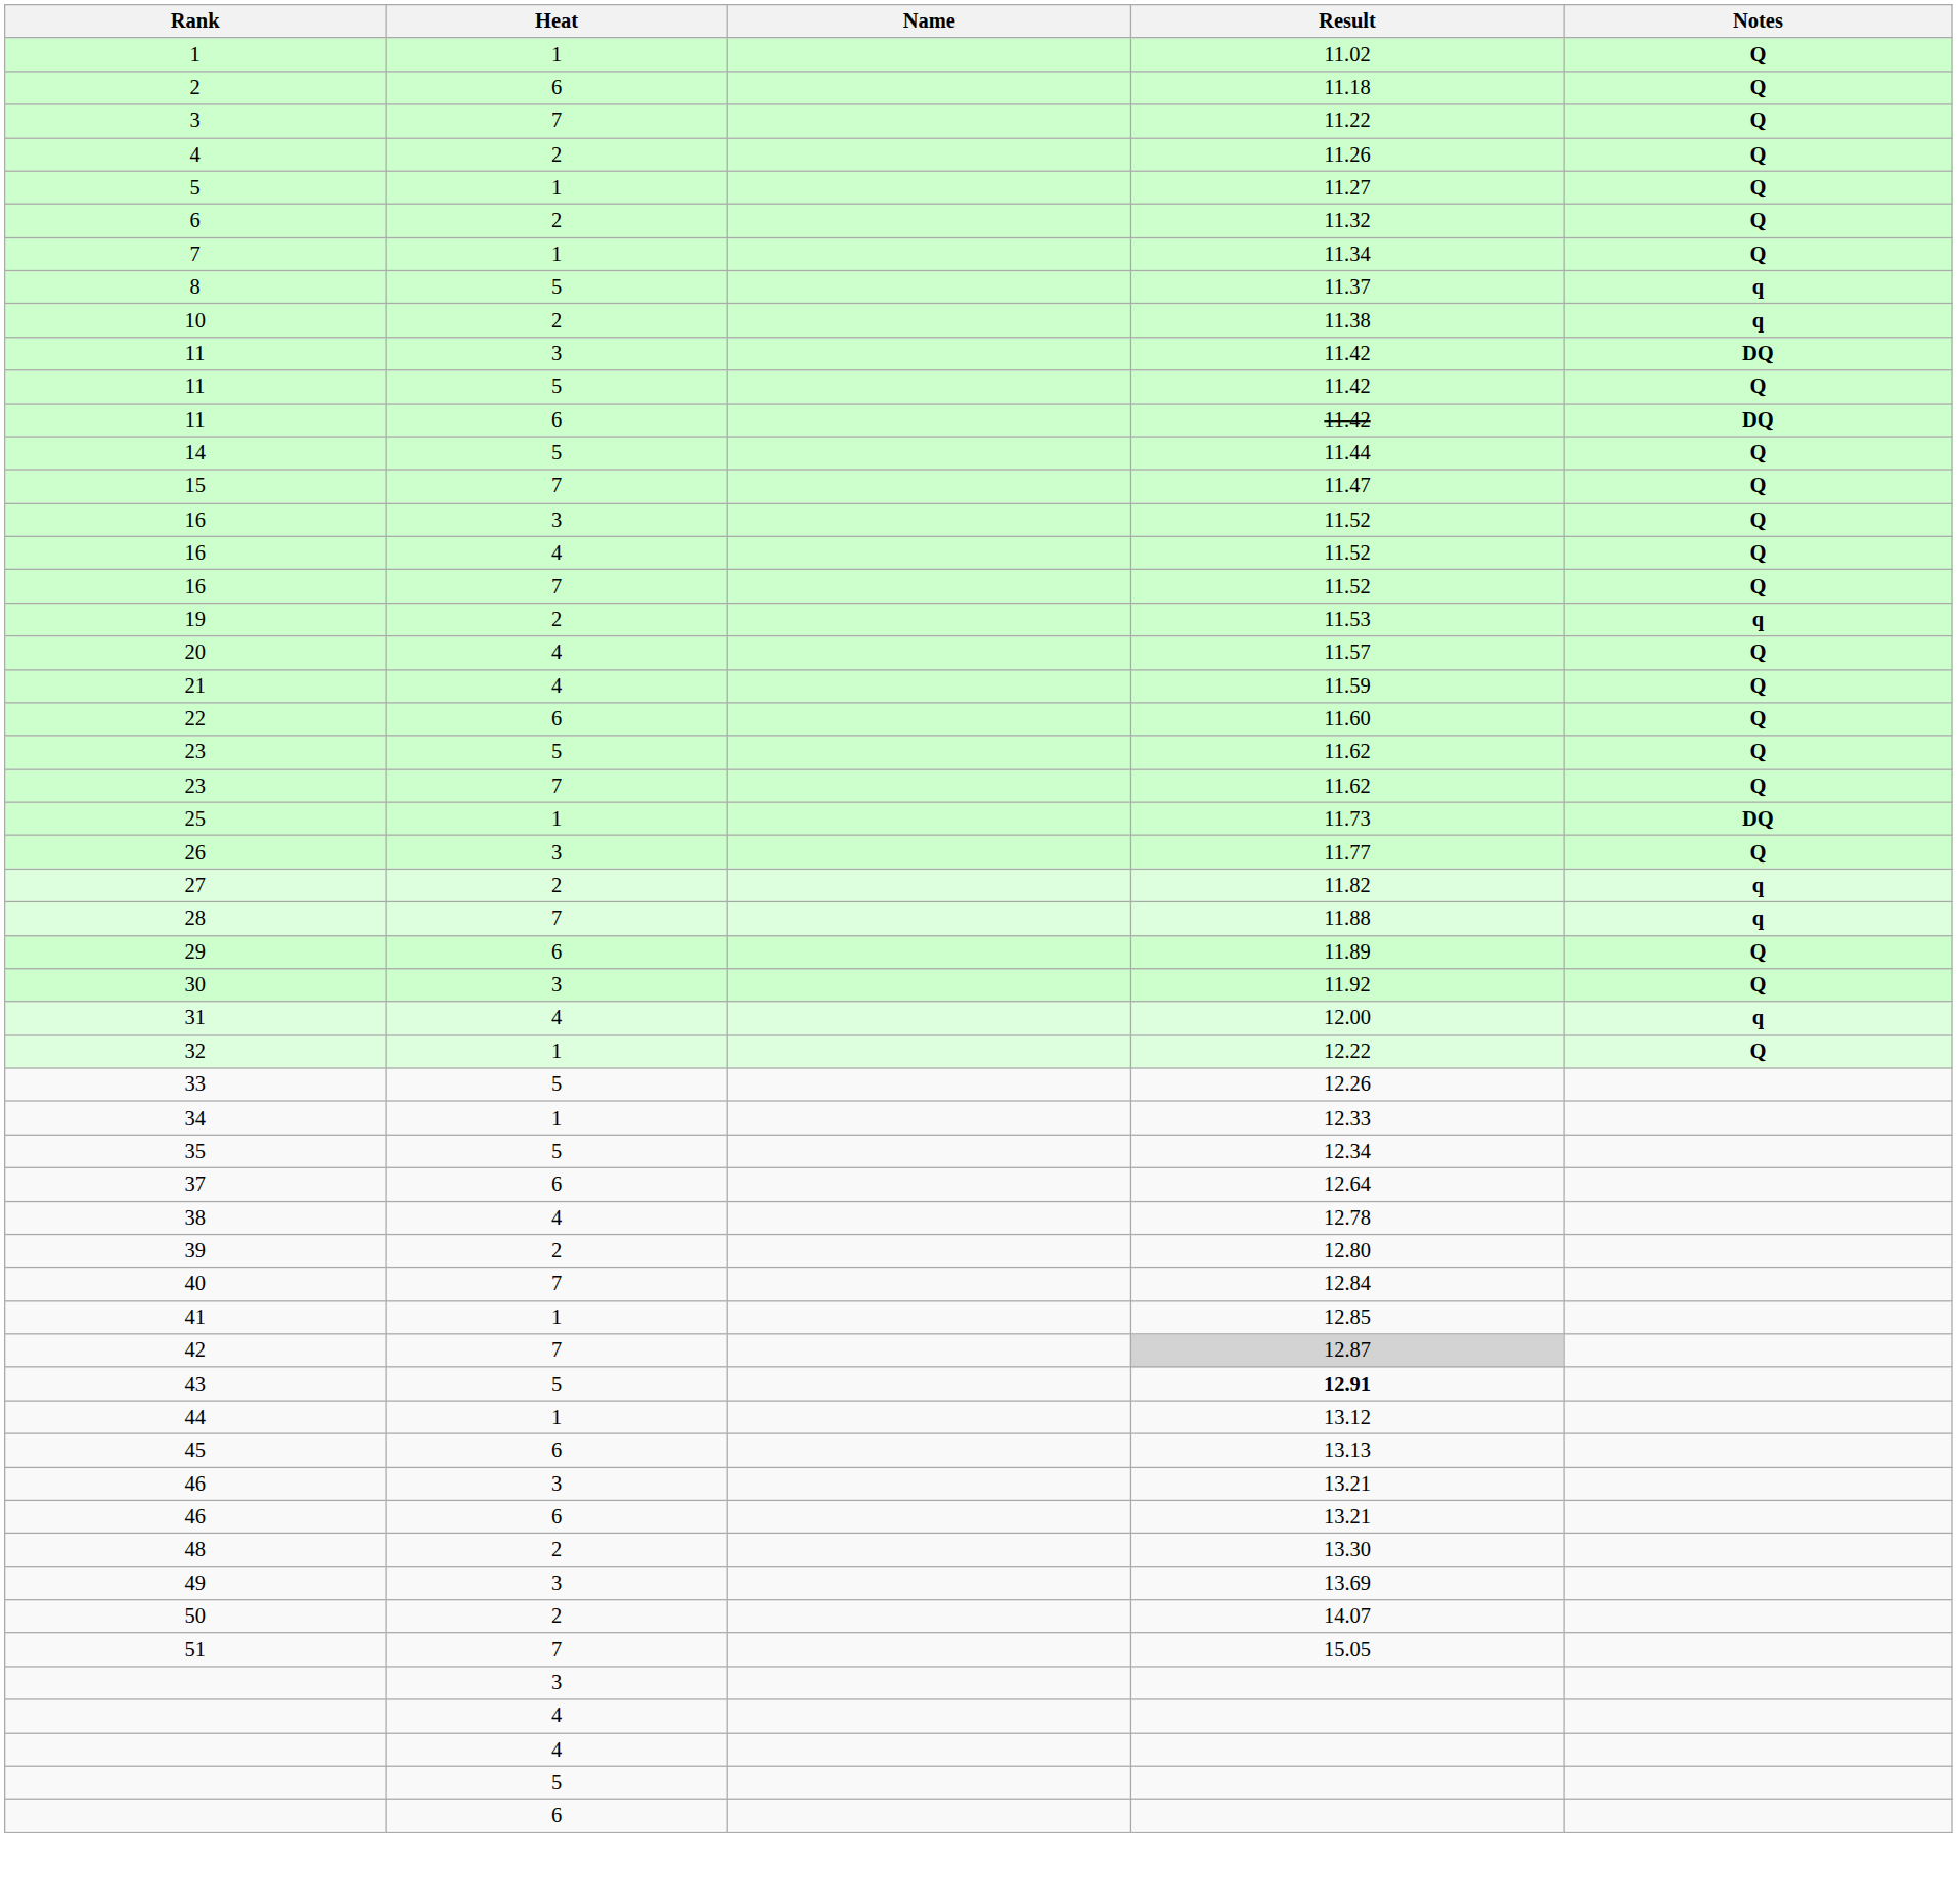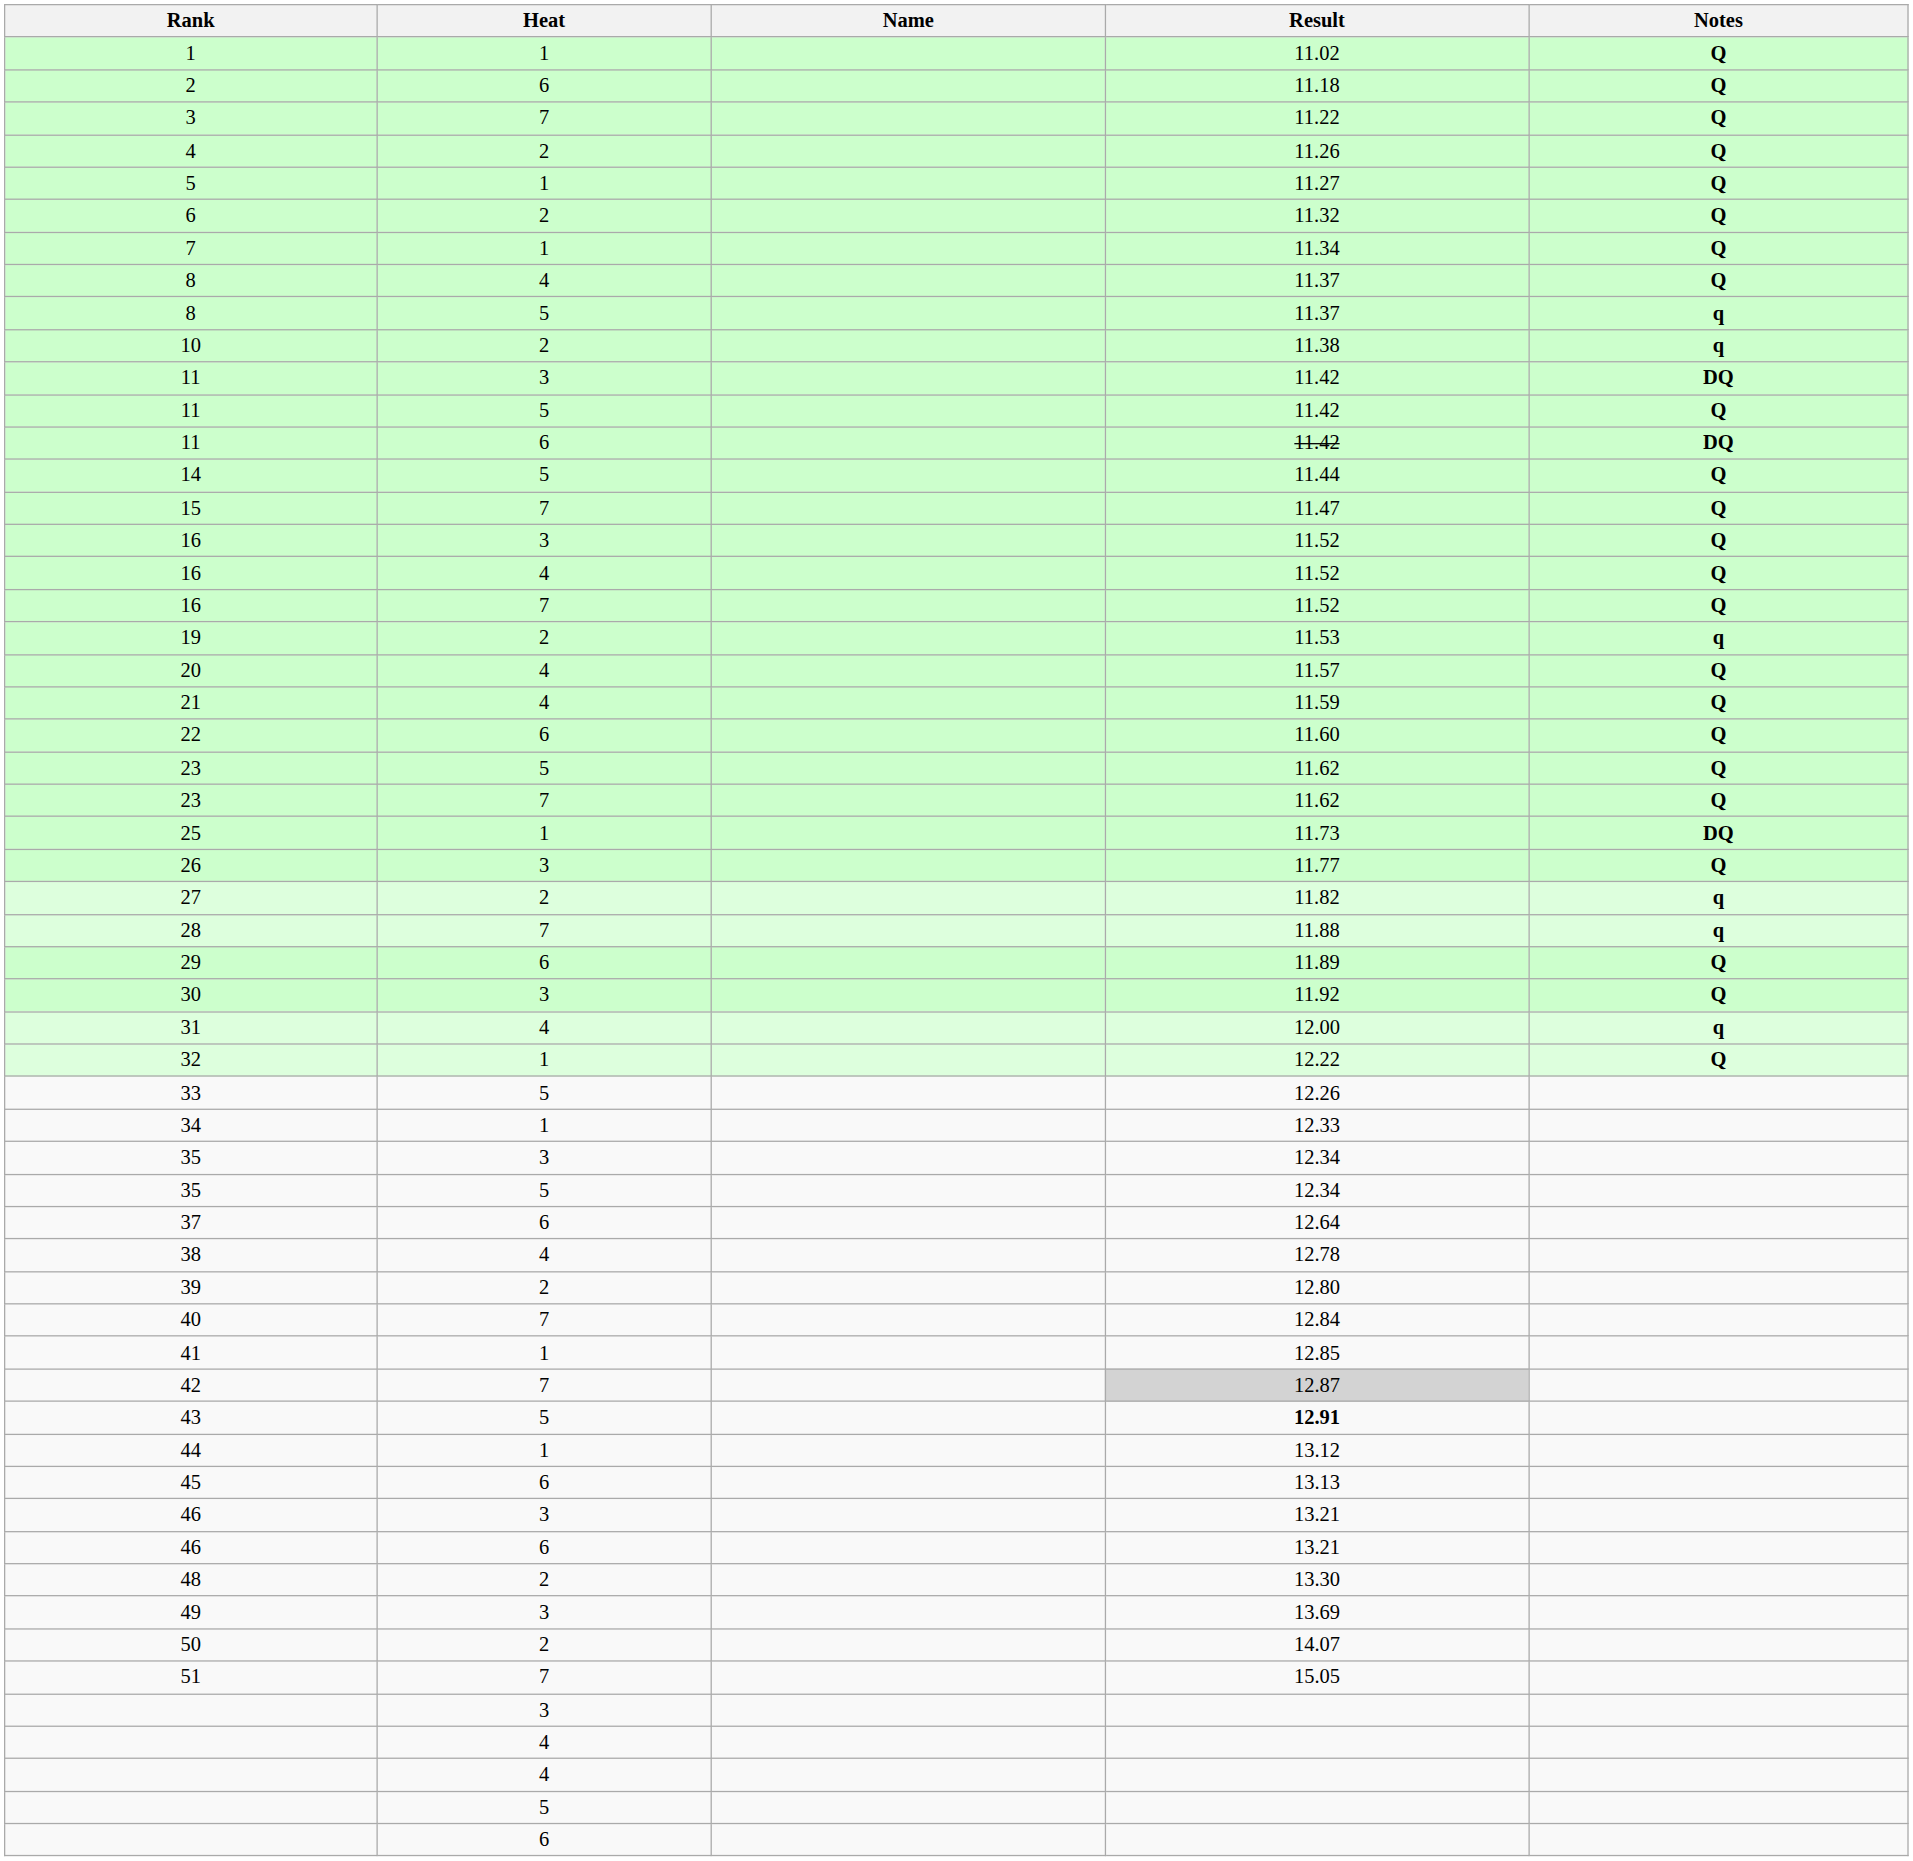 <table class="sortable wikitable" width=75%>
 <tr>
 <th>Rank</th>
 <th>Heat</th>
 <th>Name</th>
 <th>Result</th>
 <th>Notes</th>
 </tr>
 <tr style="background:#ccffcc;" align="center">
 <td>1</td>
 <td>1</td>
 <td align="left"></td>
 <td>11.02</td>
 <td><strong>Q</strong></td>
 </tr>
 <tr style="background:#ccffcc;" align="center">
 <td>2</td>
 <td>6</td>
 <td align="left"></td>
 <td>11.18</td>
 <td><strong>Q</strong></td>
 </tr>
 <tr style="background:#ccffcc;" align="center">
 <td>3</td>
 <td>7</td>
 <td align="left"></td>
 <td>11.22</td>
 <td><strong>Q</strong></td>
 </tr>
 <tr style="background:#ccffcc;" align="center">
 <td>4</td>
 <td>2</td>
 <td align="left"></td>
 <td>11.26</td>
 <td><strong>Q</strong></td>
 </tr>
 <tr style="background:#ccffcc;" align="center">
 <td>5</td>
 <td>1</td>
 <td align="left"></td>
 <td>11.27</td>
 <td><strong>Q</strong></td>
 </tr>
 <tr style="background:#ccffcc;" align="center">
 <td>6</td>
 <td>2</td>
 <td align="left"></td>
 <td>11.32</td>
 <td><strong>Q</strong></td>
 </tr>
 <tr style="background:#ccffcc;" align="center">
 <td>7</td>
 <td>1</td>
 <td align="left"></td>
 <td>11.34</td>
+<td><strong>Q</strong></td>
+</tr>
+<tr style="background:#ccffcc;" align="center">
+<td>8</td>
+<td>4</td>
+<td align="left"></td>
+<td>11.37</td>
 <td><strong>Q</strong></td>
 </tr>
 <tr style="background:#ccffcc;" align="center">
 <td>8</td>
 <td>5</td>
 <td align="left"></td>
 <td>11.37</td>
 <td><strong>q</strong></td>
 </tr>
 <tr style="background:#ccffcc;" align="center">
 <td>10</td>
 <td>2</td>
 <td align="left"></td>
 <td>11.38</td>
 <td><strong>q</strong></td>
 </tr>
 <tr style="background:#ccffcc;" align="center">
 <td>11</td>
 <td>3</td>
 <td align="left"></td>
 <td>11.42</td>
 <td><strong>DQ</strong></td>
 </tr>
 <tr style="background:#ccffcc;" align="center">
 <td>11</td>
 <td>5</td>
 <td align="left"></td>
 <td>11.42</td>
 <td><strong>Q</strong></td>
 </tr>
 <tr style="background:#ccffcc;" align="center">
 <td>11</td>
 <td>6</td>
 <td align="left"></td>
 <td><s>11.42</s></td>
 <td><strong>DQ</strong></td>
 </tr>
 <tr style="background:#ccffcc;" align="center">
 <td>14</td>
 <td>5</td>
 <td align="left"></td>
 <td>11.44</td>
 <td><strong>Q</strong></td>
 </tr>
 <tr style="background:#ccffcc;" align="center">
 <td>15</td>
 <td>7</td>
 <td align="left"></td>
 <td>11.47</td>
 <td><strong>Q</strong></td>
 </tr>
 <tr style="background:#ccffcc;" align="center">
 <td>16</td>
 <td>3</td>
 <td align="left"></td>
 <td>11.52</td>
 <td><strong>Q</strong></td>
 </tr>
 <tr style="background:#ccffcc;" align="center">
 <td>16</td>
 <td>4</td>
 <td align="left"></td>
 <td>11.52</td>
 <td><strong>Q</strong></td>
 </tr>
 <tr style="background:#ccffcc;" align="center">
 <td>16</td>
 <td>7</td>
 <td align="left"></td>
 <td>11.52</td>
 <td><strong>Q</strong></td>
 </tr>
 <tr style="background:#ccffcc;" align="center">
 <td>19</td>
 <td>2</td>
 <td align="left"></td>
 <td>11.53</td>
 <td><strong>q</strong></td>
 </tr>
 <tr style="background:#ccffcc;" align="center">
 <td>20</td>
 <td>4</td>
 <td align="left"></td>
 <td>11.57</td>
 <td><strong>Q</strong></td>
 </tr>
 <tr style="background:#ccffcc;" align="center">
 <td>21</td>
 <td>4</td>
 <td align="left"></td>
 <td>11.59</td>
 <td><strong>Q</strong></td>
 </tr>
 <tr style="background:#ccffcc;" align="center">
 <td>22</td>
 <td>6</td>
 <td align="left"></td>
 <td>11.60</td>
 <td><strong>Q</strong></td>
 </tr>
 <tr style="background:#ccffcc;" align="center">
 <td>23</td>
 <td>5</td>
 <td align="left"></td>
 <td>11.62</td>
 <td><strong>Q</strong></td>
 </tr>
 <tr style="background:#ccffcc;" align="center">
 <td>23</td>
 <td>7</td>
 <td align="left"></td>
 <td>11.62</td>
 <td><strong>Q</strong></td>
 </tr>
 <tr style="background:#ccffcc;" align="center">
 <td>25</td>
 <td>1</td>
 <td align="left"></td>
 <td>11.73</td>
 <td><strong>DQ</strong></td>
 </tr>
 <tr style="background:#ccffcc;" align="center">
 <td>26</td>
 <td>3</td>
 <td align="left"></td>
 <td>11.77</td>
 <td><strong>Q</strong></td>
 </tr>
 <tr style="background:#ddffdd;" align="center">
 <td>27</td>
 <td>2</td>
 <td align="left"></td>
 <td>11.82</td>
 <td><strong>q</strong></td>
 </tr>
 <tr style="background:#ddffdd;" align="center">
 <td>28</td>
 <td>7</td>
 <td align="left"></td>
 <td>11.88</td>
 <td><strong>q</strong></td>
 </tr>
 <tr style="background:#ccffcc;" align="center">
 <td>29</td>
 <td>6</td>
 <td align="left"></td>
 <td>11.89</td>
 <td><strong>Q</strong></td>
 </tr>
 <tr style="background:#ccffcc;" align="center">
 <td>30</td>
 <td>3</td>
 <td align="left"></td>
 <td>11.92</td>
 <td><strong>Q</strong></td>
 </tr>
 <tr style="background:#ddffdd;" align="center">
 <td>31</td>
 <td>4</td>
 <td align="left"></td>
 <td>12.00</td>
 <td><strong>q</strong></td>
 </tr>
 <tr style="background:#ddffdd;" align="center">
 <td>32</td>
 <td>1</td>
 <td align="left"></td>
 <td>12.22</td>
 <td><strong>Q</strong></td>
 </tr>
 <tr align="center">
 <td>33</td>
 <td>5</td>
 <td align="left"></td>
 <td>12.26</td>
 <td></td>
 </tr>
 <tr align="center">
 <td>34</td>
 <td>1</td>
 <td align="left"></td>
 <td>12.33</td>
 <td></td>
 </tr>
 <tr align="center">
 <td>35</td>
+<td>3</td>
+<td align="left"></td>
+<td>12.34</td>
+<td></td>
+</tr>
+<tr align="center">
+<td>35</td>
 <td>5</td>
 <td align="left"></td>
 <td>12.34</td>
 <td></td>
 </tr>
 <tr align="center">
 <td>37</td>
 <td>6</td>
 <td align="left"></td>
 <td>12.64</td>
 <td></td>
 </tr>
 <tr align="center">
 <td>38</td>
 <td>4</td>
 <td align="left"></td>
 <td>12.78</td>
 <td></td>
 </tr>
 <tr align="center">
 <td>39</td>
 <td>2</td>
 <td align="left"></td>
 <td>12.80</td>
 <td></td>
 </tr>
 <tr align="center">
 <td>40</td>
 <td>7</td>
 <td align="left"></td>
 <td>12.84</td>
 <td></td>
 </tr>
 <tr align="center">
 <td>41</td>
 <td>1</td>
 <td align="left"></td>
 <td>12.85</td>
 <td></td>
 </tr>
 <tr align="center">
 <td>42</td>
 <td>7</td>
 <td align="left"></td>
 <td style="background: lightgrey;">12.87</td>
 <td></td>
 </tr>
 <tr align="center">
 <td>43</td>
 <td>5</td>
 <td align="left"></td>
 <td><strong>12.91</strong></td>
 <td></td>
 </tr>
 <tr align="center">
 <td>44</td>
 <td>1</td>
 <td align="left"></td>
 <td>13.12</td>
 <td></td>
 </tr>
 <tr align="center">
 <td>45</td>
 <td>6</td>
 <td align="left"></td>
 <td>13.13</td>
 <td></td>
 </tr>
 <tr align="center">
 <td>46</td>
 <td>3</td>
 <td align="left"></td>
 <td>13.21</td>
 <td></td>
 </tr>
 <tr align="center">
 <td>46</td>
 <td>6</td>
 <td align="left"></td>
 <td>13.21</td>
 <td></td>
 </tr>
 <tr align="center">
 <td>48</td>
 <td>2</td>
 <td align="left"></td>
 <td>13.30</td>
 <td></td>
 </tr>
 <tr align="center">
 <td>49</td>
 <td>3</td>
 <td align="left"></td>
 <td>13.69</td>
 <td></td>
 </tr>
 <tr align="center">
 <td>50</td>
 <td>2</td>
 <td align="left"></td>
 <td>14.07</td>
 <td></td>
 </tr>
 <tr align="center">
 <td>51</td>
 <td>7</td>
 <td align="left"></td>
 <td>15.05</td>
 <td></td>
 </tr>
 <tr align="center">
 <td></td>
 <td>3</td>
 <td align="left"></td>
 <td></td>
 <td></td>
 </tr>
 <tr align="center">
 <td></td>
 <td>4</td>
 <td align="left"></td>
 <td></td>
 <td></td>
 </tr>
 <tr align="center">
 <td></td>
 <td>4</td>
 <td align="left"></td>
 <td></td>
 <td></td>
 </tr>
 <tr align="center">
 <td></td>
 <td>5</td>
 <td align="left"></td>
 <td></td>
 <td></td>
 </tr>
 <tr align="center">
 <td></td>
 <td>6</td>
 <td align="left"></td>
 <td></td>
 <td></td>
 </tr>
 </table>
